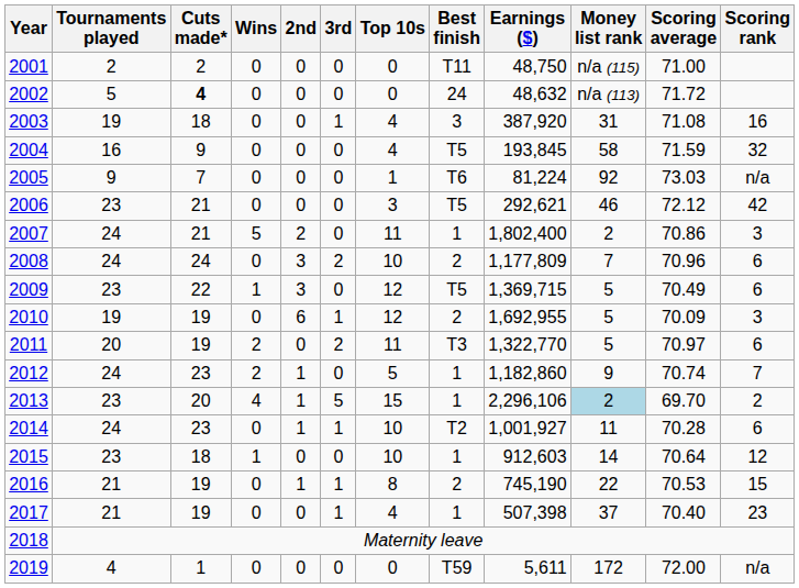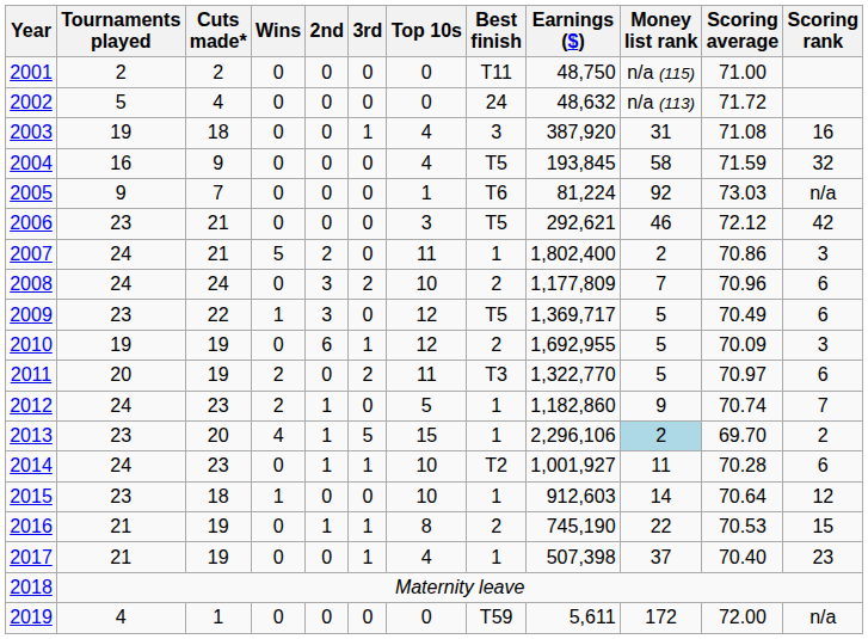 <table class="wikitable" style="text-align:center">
 <tr>
 <th>Year</th>
 <th>Tournaments<br>played</th>
 <th>Cuts <br>made*</th>
 <th>Wins</th>
 <th>2nd</th>
 <th>3rd</th>
 <th>Top 10s</th>
 <th>Best <br>finish</th>
 <th>Earnings<br> (<a href='#'>$</a>)</th>
 <th>Money <br>list rank</th>
 <th>Scoring<br>average</th>
 <th>Scoring<br>rank</th>
 </tr>
 <tr>
 <td><a href='#'>2001</a></td>
 <td>2</td>
 <td>2</td>
 <td>0</td>
 <td>0</td>
 <td>0</td>
 <td>0</td>
 <td>T11</td>
 <td align="right">48,750</td>
 <td>n/a <em><small>(115)</small></em></td>
 <td>71.00</td>
 <td></td>
 </tr>
 <tr>
 <td><a href='#'>2002</a></td>
 <td>5</td>
-<td><strong>4</strong></td>
+<td>4</td>
 <td>0</td>
 <td>0</td>
 <td>0</td>
 <td>0</td>
 <td>24</td>
 <td align="right">48,632</td>
 <td>n/a <em><small>(113)</small></em></td>
 <td>71.72</td>
 <td></td>
 </tr>
 <tr>
 <td><a href='#'>2003</a></td>
 <td>19</td>
 <td>18</td>
 <td>0</td>
 <td>0</td>
 <td>1</td>
 <td>4</td>
 <td>3</td>
 <td align="right">387,920</td>
 <td>31</td>
 <td>71.08</td>
 <td>16</td>
 </tr>
 <tr>
 <td><a href='#'>2004</a></td>
 <td>16</td>
 <td>9</td>
 <td>0</td>
 <td>0</td>
 <td>0</td>
 <td>4</td>
 <td>T5</td>
 <td align="right">193,845</td>
 <td>58</td>
 <td>71.59</td>
 <td>32</td>
 </tr>
 <tr>
 <td><a href='#'>2005</a></td>
 <td>9</td>
 <td>7</td>
 <td>0</td>
 <td>0</td>
 <td>0</td>
 <td>1</td>
 <td>T6</td>
 <td align="right">81,224</td>
 <td>92</td>
 <td>73.03</td>
 <td>n/a</td>
 </tr>
 <tr>
 <td><a href='#'>2006</a></td>
 <td>23</td>
 <td>21</td>
 <td>0</td>
 <td>0</td>
 <td>0</td>
 <td>3</td>
 <td>T5</td>
 <td align="right">292,621</td>
 <td>46</td>
 <td>72.12</td>
 <td>42</td>
 </tr>
 <tr>
 <td><a href='#'>2007</a></td>
 <td>24</td>
 <td>21</td>
 <td>5</td>
 <td>2</td>
 <td>0</td>
 <td>11</td>
 <td>1</td>
 <td align="right">1,802,400</td>
 <td>2</td>
 <td>70.86</td>
 <td>3</td>
 </tr>
 <tr>
 <td><a href='#'>2008</a></td>
 <td>24</td>
 <td>24</td>
 <td>0</td>
 <td>3</td>
 <td>2</td>
 <td>10</td>
 <td>2</td>
 <td align="right">1,177,809</td>
 <td>7</td>
 <td>70.96</td>
 <td>6</td>
 </tr>
 <tr>
 <td><a href='#'>2009</a></td>
 <td>23</td>
 <td>22</td>
 <td>1</td>
 <td>3</td>
 <td>0</td>
 <td>12</td>
 <td>T5</td>
-<td align="right">1,369,715</td>
+<td align="right">1,369,717</td>
 <td>5</td>
 <td>70.49</td>
 <td>6</td>
 </tr>
 <tr>
 <td><a href='#'>2010</a></td>
 <td>19</td>
 <td>19</td>
 <td>0</td>
 <td>6</td>
 <td>1</td>
 <td>12</td>
 <td>2</td>
 <td align="right">1,692,955</td>
 <td>5</td>
 <td>70.09</td>
 <td>3</td>
 </tr>
 <tr>
 <td><a href='#'>2011</a></td>
 <td>20</td>
 <td>19</td>
 <td>2</td>
 <td>0</td>
 <td>2</td>
 <td>11</td>
 <td>T3</td>
 <td align="right">1,322,770</td>
 <td>5</td>
 <td>70.97</td>
 <td>6</td>
 </tr>
 <tr>
 <td><a href='#'>2012</a></td>
 <td>24</td>
 <td>23</td>
 <td>2</td>
 <td>1</td>
 <td>0</td>
 <td>5</td>
 <td>1</td>
 <td align="right">1,182,860</td>
 <td>9</td>
 <td>70.74</td>
 <td>7</td>
 </tr>
 <tr>
 <td><a href='#'>2013</a></td>
 <td>23</td>
 <td>20</td>
 <td>4</td>
 <td>1</td>
 <td>5</td>
 <td>15</td>
 <td>1</td>
 <td align="right">2,296,106</td>
 <td style="background: lightblue;">2</td>
 <td>69.70</td>
 <td>2</td>
 </tr>
 <tr>
 <td><a href='#'>2014</a></td>
 <td>24</td>
 <td>23</td>
 <td>0</td>
 <td>1</td>
 <td>1</td>
 <td>10</td>
 <td>T2</td>
 <td align="right">1,001,927</td>
 <td>11</td>
 <td>70.28</td>
 <td>6</td>
 </tr>
 <tr>
 <td><a href='#'>2015</a></td>
 <td>23</td>
 <td>18</td>
 <td>1</td>
 <td>0</td>
 <td>0</td>
 <td>10</td>
 <td>1</td>
 <td align="right">912,603</td>
 <td>14</td>
 <td>70.64</td>
 <td>12</td>
 </tr>
 <tr>
 <td><a href='#'>2016</a></td>
 <td>21</td>
 <td>19</td>
 <td>0</td>
 <td>1</td>
 <td>1</td>
 <td>8</td>
 <td>2</td>
 <td align="right">745,190</td>
 <td>22</td>
 <td>70.53</td>
 <td>15</td>
 </tr>
 <tr>
 <td><a href='#'>2017</a></td>
 <td>21</td>
 <td>19</td>
 <td>0</td>
 <td>0</td>
 <td>1</td>
 <td>4</td>
 <td>1</td>
 <td align=right>507,398</td>
 <td>37</td>
 <td>70.40</td>
 <td>23</td>
 </tr>
 <tr>
 <td><a href='#'>2018</a></td>
 <td colspan=11><em>Maternity leave</em></td>
 </tr>
 <tr>
 <td><a href='#'>2019</a></td>
 <td>4</td>
 <td>1</td>
 <td>0</td>
 <td>0</td>
 <td>0</td>
 <td>0</td>
 <td>T59</td>
 <td align=right>5,611</td>
 <td>172</td>
 <td>72.00</td>
 <td>n/a</td>
 </tr>
 </table>
